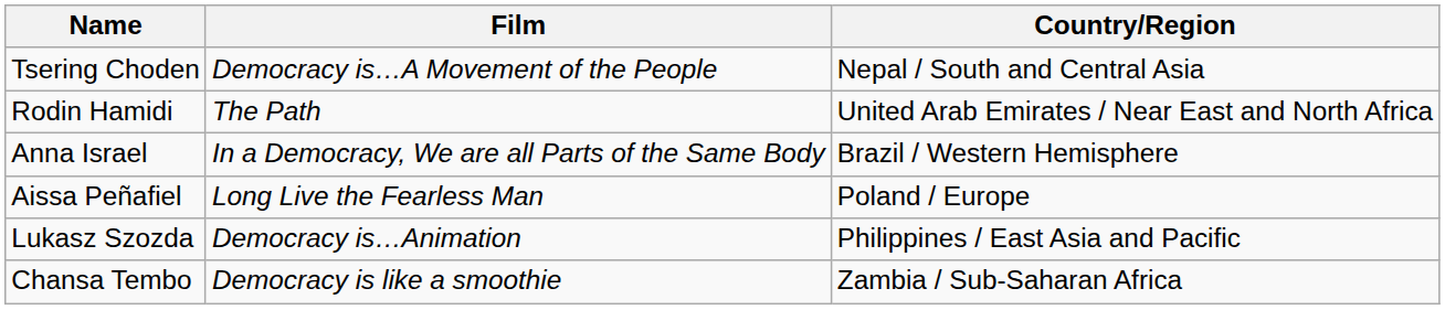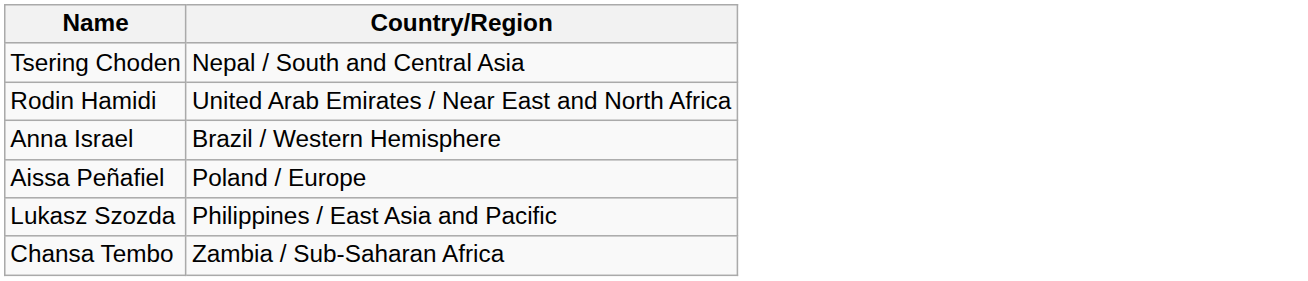 <table class="wikitable">
 <tr>
 <th><strong>Name</strong></th>
-<th><strong>Film</strong></th>
 <th><strong>Country/Region</strong></th>
 </tr>
 <tr>
 <td>Tsering Choden</td>
-<td><em>Democracy is…A Movement of the People</em></td>
 <td>Nepal / South and Central Asia</td>
 </tr>
 <tr>
 <td>Rodin Hamidi</td>
-<td><em>The Path</em></td>
 <td>United Arab Emirates / Near East and North Africa</td>
 </tr>
 <tr>
 <td>Anna Israel</td>
-<td><em>In a Democracy, We are all Parts of the Same Body</em></td>
 <td>Brazil / Western Hemisphere</td>
 </tr>
 <tr>
 <td>Aissa Peñafiel</td>
-<td><em>Long Live the Fearless Man</em></td>
 <td>Poland / Europe</td>
 </tr>
 <tr>
 <td>Lukasz Szozda</td>
-<td><em>Democracy is…Animation</em></td>
 <td>Philippines / East Asia and Pacific</td>
 </tr>
 <tr>
 <td>Chansa Tembo</td>
-<td><em>Democracy is like a smoothie</em></td>
 <td>Zambia / Sub-Saharan Africa</td>
 </tr>
 </table>
